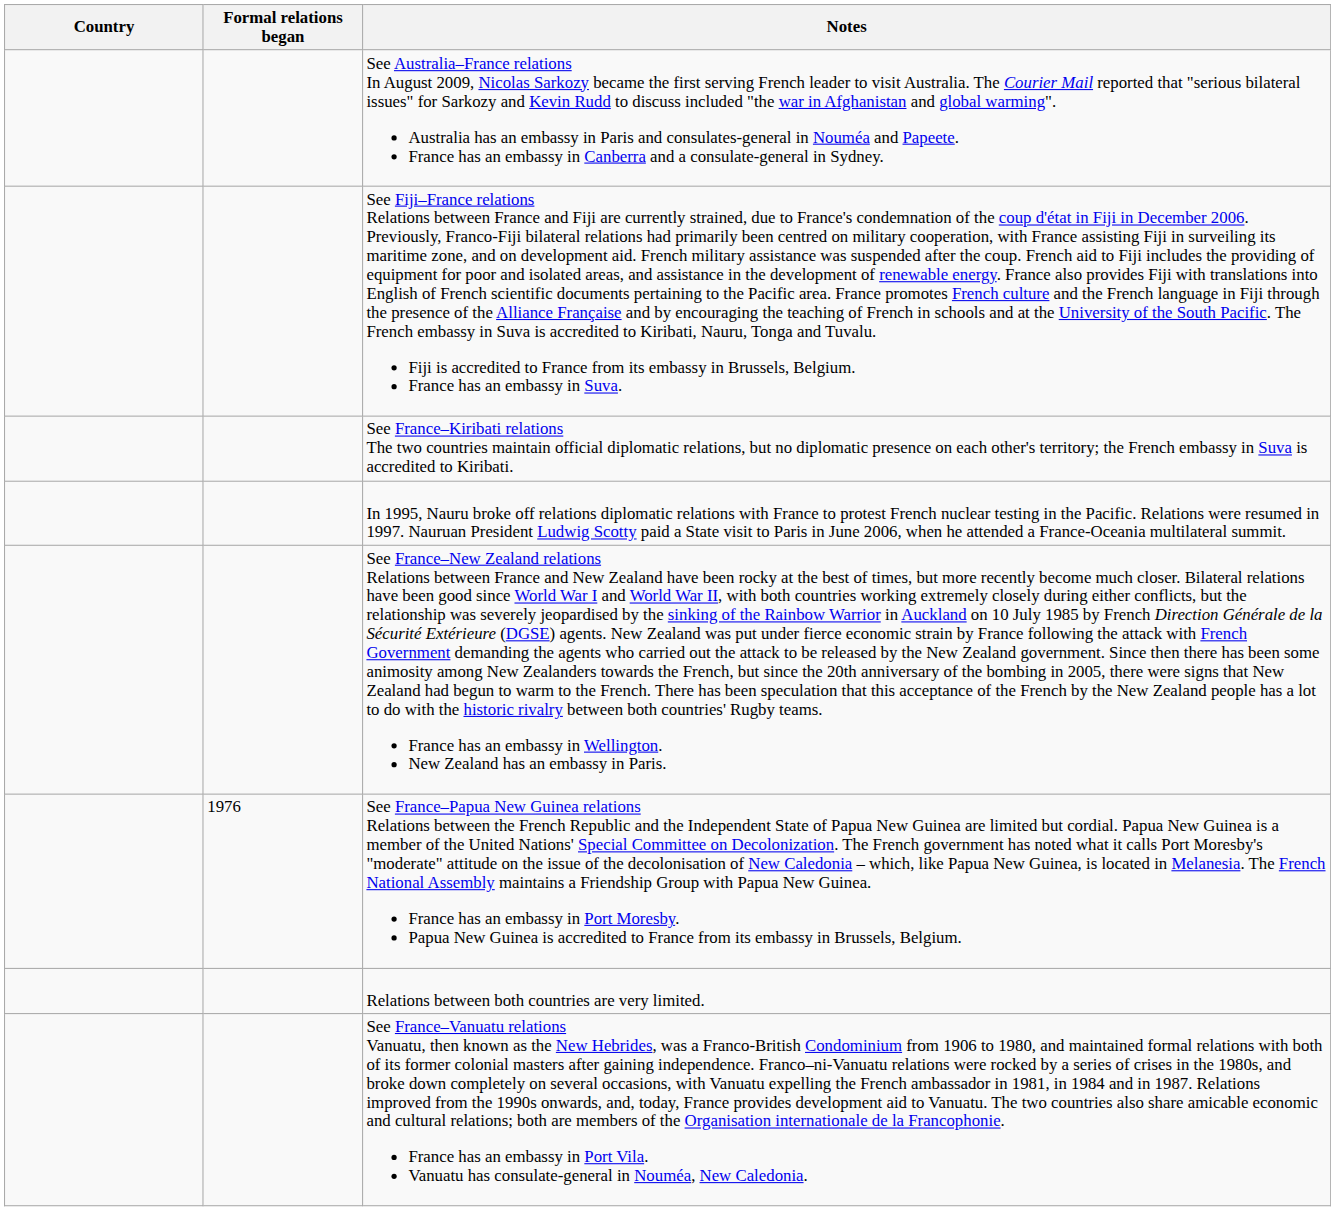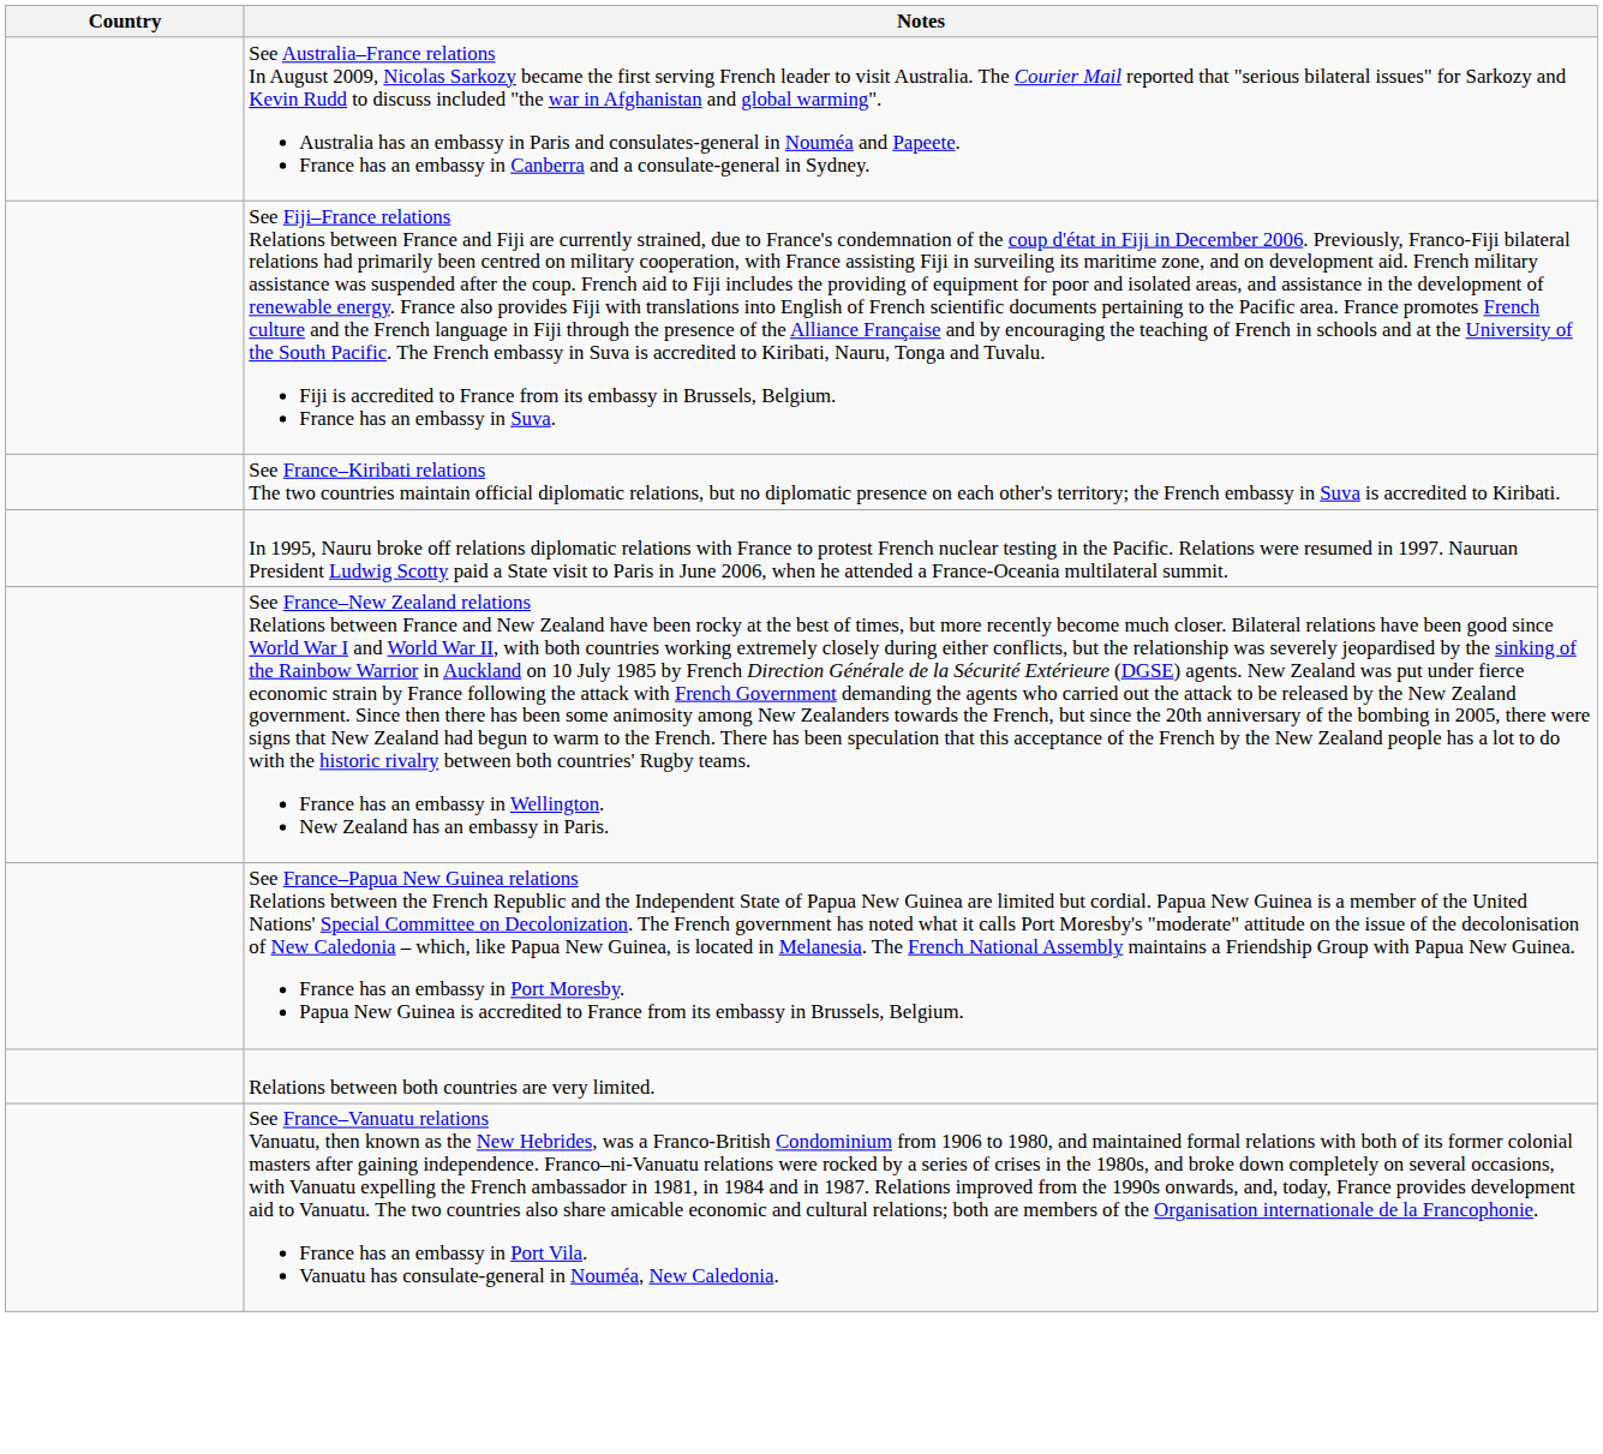 <table class="wikitable sortable" style="width:100%; margin:auto;">
 <tr>
 <th style="width:15%;">Country</th>
-<th style="width:12%;">Formal relations began</th>
 <th>Notes</th>
 </tr>
 <tr valign="top">
-<td></td>
 <td></td>
 <td>See <a href='#'>Australia–France relations</a><br>In August 2009, <a href='#'>Nicolas Sarkozy</a> became the first serving French leader to visit Australia. The <em><a href='#'>Courier Mail</a></em> reported that "serious bilateral issues" for Sarkozy and <a href='#'>Kevin Rudd</a> to discuss included "the <a href='#'>war in Afghanistan</a> and <a href='#'>global warming</a>".<ul><li>Australia has an embassy in Paris and consulates-general in <a href='#'>Nouméa</a> and <a href='#'>Papeete</a>.</li><li>France has an embassy in <a href='#'>Canberra</a> and a consulate-general in Sydney.</li></ul></td>
 </tr>
 <tr valign="top">
 <td></td>
-<td></td>
 <td>See <a href='#'>Fiji–France relations</a><br>Relations between France and Fiji are currently strained, due to France's condemnation of the <a href='#'>coup d'état in Fiji in December 2006</a>. Previously, Franco-Fiji bilateral relations had primarily been centred on military cooperation, with France assisting Fiji in surveiling its maritime zone, and on development aid. French military assistance was suspended after the coup. French aid to Fiji includes the providing of equipment for poor and isolated areas, and assistance in the development of <a href='#'>renewable energy</a>. France also provides Fiji with translations into English of French scientific documents pertaining to the Pacific area. France promotes <a href='#'>French culture</a> and the French language in Fiji through the presence of the <a href='#'>Alliance Française</a> and by encouraging the teaching of French in schools and at the <a href='#'>University of the South Pacific</a>. The French embassy in Suva is accredited to Kiribati, Nauru, Tonga and Tuvalu.<ul><li>Fiji is accredited to France from its embassy in Brussels, Belgium.</li><li>France has an embassy in <a href='#'>Suva</a>.</li></ul></td>
 </tr>
 <tr valign="top">
-<td></td>
 <td></td>
 <td>See <a href='#'>France–Kiribati relations</a><br>The two countries maintain official diplomatic relations, but no diplomatic presence on each other's territory; the French embassy in <a href='#'>Suva</a> is accredited to Kiribati.</td>
 </tr>
 <tr valign="top">
 <td></td>
-<td></td>
 <td><br>In 1995, Nauru broke off relations diplomatic relations with France to protest French nuclear testing in the Pacific. Relations were resumed in 1997. Nauruan President <a href='#'>Ludwig Scotty</a> paid a State visit to Paris in June 2006, when he attended a France-Oceania multilateral summit.</td>
 </tr>
 <tr valign="top">
-<td></td>
 <td></td>
 <td>See <a href='#'>France–New Zealand relations</a><br>Relations between France and New Zealand have been rocky at the best of times, but more recently become much closer. Bilateral relations have been good since <a href='#'>World War I</a> and <a href='#'>World War II</a>, with both countries working extremely closely during either conflicts, but the relationship was severely jeopardised by the <a href='#'>sinking of the Rainbow Warrior</a> in <a href='#'>Auckland</a> on 10 July 1985 by French <em>Direction Générale de la Sécurité Extérieure</em> (<a href='#'>DGSE</a>) agents. New Zealand was put under fierce economic strain by France following the attack with <a href='#'>French Government</a> demanding the agents who carried out the attack to be released by the New Zealand government. Since then there has been some animosity among New Zealanders towards the French, but since the 20th anniversary of the bombing in 2005, there were signs that New Zealand had begun to warm to the French. There has been speculation that this acceptance of the French by the New Zealand people has a lot to do with the <a href='#'>historic rivalry</a> between both countries' Rugby teams.<ul><li>France has an embassy in <a href='#'>Wellington</a>.</li><li>New Zealand has an embassy in Paris.</li></ul></td>
 </tr>
 <tr valign="top">
 <td></td>
-<td>1976</td>
 <td>See <a href='#'>France–Papua New Guinea relations</a><br>Relations between the French Republic and the Independent State of Papua New Guinea are limited but cordial. Papua New Guinea is a member of the United Nations' <a href='#'>Special Committee on Decolonization</a>. The French government has noted what it calls Port Moresby's "moderate" attitude on the issue of the decolonisation of <a href='#'>New Caledonia</a> – which, like Papua New Guinea, is located in <a href='#'>Melanesia</a>. The <a href='#'>French National Assembly</a> maintains a Friendship Group with Papua New Guinea.<ul><li>France has an embassy in <a href='#'>Port Moresby</a>.</li><li>Papua New Guinea is accredited to France from its embassy in Brussels, Belgium.</li></ul></td>
 </tr>
 <tr valign="top">
-<td></td>
 <td></td>
 <td><br>Relations between both countries are very limited.</td>
 </tr>
 <tr valign="top">
 <td></td>
-<td></td>
 <td>See <a href='#'>France–Vanuatu relations</a><br>Vanuatu, then known as the <a href='#'>New Hebrides</a>, was a Franco-British <a href='#'>Condominium</a> from 1906 to 1980, and maintained formal relations with both of its former colonial masters after gaining independence.  Franco–ni-Vanuatu relations were rocked by a series of crises in the 1980s, and broke down completely on several occasions, with Vanuatu expelling the French ambassador in 1981, in 1984 and in 1987.  Relations improved from the 1990s onwards, and, today, France provides development aid to Vanuatu.  The two countries also share amicable economic and cultural relations; both are members of the <a href='#'>Organisation internationale de la Francophonie</a>.<ul><li>France has an embassy in <a href='#'>Port Vila</a>.</li><li>Vanuatu has consulate-general in <a href='#'>Nouméa</a>, <a href='#'>New Caledonia</a>.</li></ul></td>
 </tr>
 </table>
